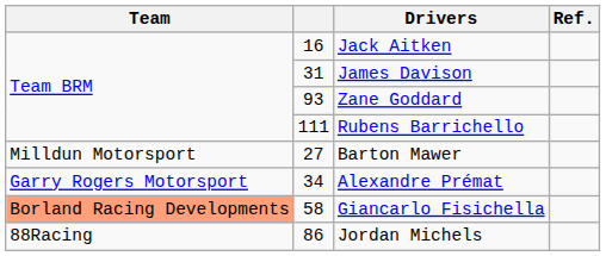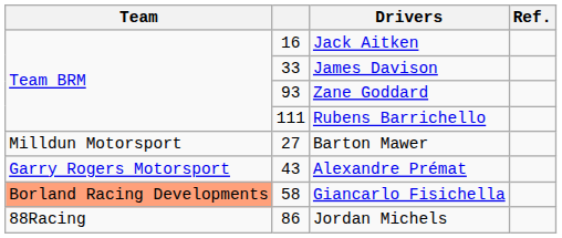 <table class="wikitable" style="font-size:85%;">
 <tr>
 <th>Team</th>
 <th></th>
 <th>Drivers</th>
 <th>Ref.</th>
 </tr>
 <tr>
 <td rowspan="4"><a href='#'>Team BRM</a></td>
 <td align="center">16</td>
 <td> <a href='#'>Jack Aitken</a></td>
 <td align="center"></td>
 </tr>
 <tr>
-<td align="center">31</td>
+<td align="center">33</td>
 <td> <a href='#'>James Davison</a></td>
 <td align="center"></td>
 </tr>
 <tr>
 <td align="center">93</td>
 <td> <a href='#'>Zane Goddard</a></td>
 <td align="center"></td>
 </tr>
 <tr>
 <td align="center">111</td>
 <td nowrap=""> <a href='#'>Rubens Barrichello</a></td>
 <td align="center"></td>
 </tr>
 <tr>
 <td>Milldun Motorsport</td>
 <td align="center">27</td>
 <td> Barton Mawer</td>
 <td align="center"></td>
 </tr>
 <tr>
 <td><a href='#'>Garry Rogers Motorsport</a></td>
-<td align="center">34</td>
+<td align="center">43</td>
 <td nowrap=""> <a href='#'>Alexandre Prémat</a></td>
 <td align="center"></td>
 </tr>
 <tr>
 <td nowrap="" style="background: lightsalmon;">Borland Racing Developments</td>
 <td align="center">58</td>
 <td nowrap=""> <a href='#'>Giancarlo Fisichella</a></td>
 <td align="center"></td>
 </tr>
 <tr>
 <td nowrap="">88Racing</td>
 <td align="center">86</td>
 <td nowrap=""> Jordan Michels</td>
 <td align="center"></td>
 </tr>
 </table>
